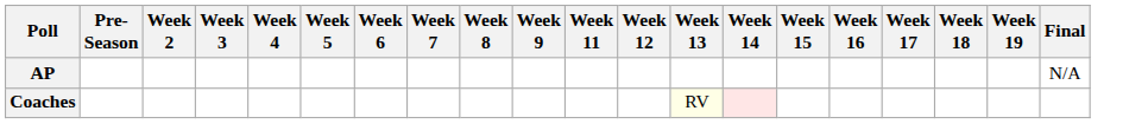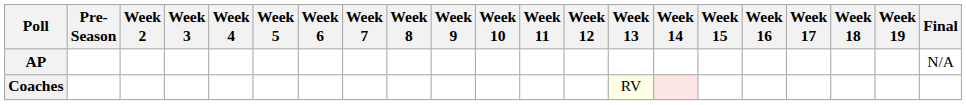 <table class="wikitable" style="white-space:nowrap;font-size:90%">
 <tr>
 <th>Poll</th>
 <th>Pre-<br>Season</th>
 <th>Week<br>2</th>
 <th>Week<br>3</th>
 <th>Week<br>4</th>
 <th>Week<br>5</th>
 <th>Week<br>6</th>
 <th>Week<br>7</th>
 <th>Week<br>8</th>
 <th>Week<br>9</th>
+<th>Week<br>10</th>
 <th>Week<br>11</th>
 <th>Week<br>12</th>
 <th>Week<br>13</th>
 <th>Week<br>14</th>
 <th>Week<br>15</th>
 <th>Week<br>16</th>
 <th>Week<br>17</th>
 <th>Week<br>18</th>
 <th>Week<br>19</th>
 <th>Final</th>
 </tr>
 <tr style="text-align:center;">
 <th>AP</th>
+<td style="background:#FFF;"></td>
 <td style="background:#FFF;"></td>
 <td style="background:#FFF;"></td>
 <td style="background:#FFF;"></td>
 <td style="background:#FFF;"></td>
 <td style="background:#FFF;"></td>
 <td style="background:#FFF;"></td>
 <td style="background:#FFF;"></td>
 <td style="background:#FFF;"></td>
 <td style="background:#FFF;"></td>
 <td style="background:#FFF;"></td>
 <td style="background:#FFF;"></td>
 <td style="background:#FFF;"></td>
 <td style="background:#FFF;"></td>
 <td style="background:#FFF;"></td>
 <td style="background:#FFF;"></td>
 <td style="background:#FFF;"></td>
 <td style="background:#FFF;"></td>
 <td style="background:#FFF;"></td>
 <td style="background:#FFF;">N/A</td>
 </tr>
 <tr style="text-align:center;">
 <th>Coaches</th>
 <td style="background:#FFF;"></td>
 <td style="background:#FFF;"></td>
 <td style="background:#FFF;"></td>
 <td style="background:#FFF;"></td>
 <td style="background:#FFF;"></td>
 <td style="background:#FFF;"></td>
 <td style="background:#FFF;"></td>
 <td style="background:#FFF;"></td>
 <td style="background:#FFF;"></td>
 <td style="background:#FFF;"></td>
 <td style="background:#FFF;"></td>
+<td style="background:#FFF;"></td>
 <td style="background:#FFFFE6;">RV</td>
 <td style="background:#FFE6E6;"></td>
 <td style="background:#FFF;"></td>
 <td style="background:#FFF;"></td>
 <td style="background:#FFF;"></td>
 <td style="background:#FFF;"></td>
 <td style="background:#FFF;"></td>
 <td style="background:#FFF;"></td>
 </tr>
 </table>
